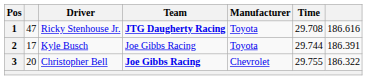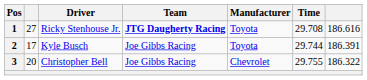 <table class="wikitable" style="font-size:95%">
 <tr>
 <th>Pos</th>
 <th></th>
 <th>Driver</th>
 <th>Team</th>
 <th>Manufacturer</th>
 <th>Time</th>
 <th></th>
 </tr>
 <tr>
 <th>1</th>
-<td>47</td>
+<td>27</td>
 <td><a href='#'>Ricky Stenhouse Jr.</a></td>
 <td><strong><a href='#'>JTG Daugherty Racing</a></strong></td>
 <td><a href='#'>Toyota</a></td>
 <td>29.708</td>
 <td>186.616</td>
 </tr>
 <tr>
 <th>2</th>
 <td>17</td>
 <td><a href='#'>Kyle Busch</a></td>
 <td><a href='#'>Joe Gibbs Racing</a></td>
 <td><a href='#'>Toyota</a></td>
 <td>29.744</td>
 <td>186.391</td>
 </tr>
 <tr>
 <th>3</th>
 <td>20</td>
 <td><a href='#'>Christopher Bell</a></td>
-<td><strong><a href='#'>Joe Gibbs Racing</a></strong></td>
+<td><a href='#'>Joe Gibbs Racing</a></td>
 <td><a href='#'>Chevrolet</a></td>
 <td>29.755</td>
 <td>186.322</td>
 </tr>
 <tr>
 <th colspan="7"></th>
 </tr>
 </table>
